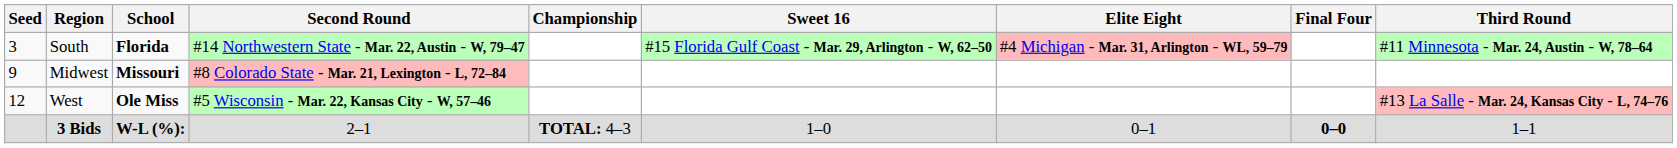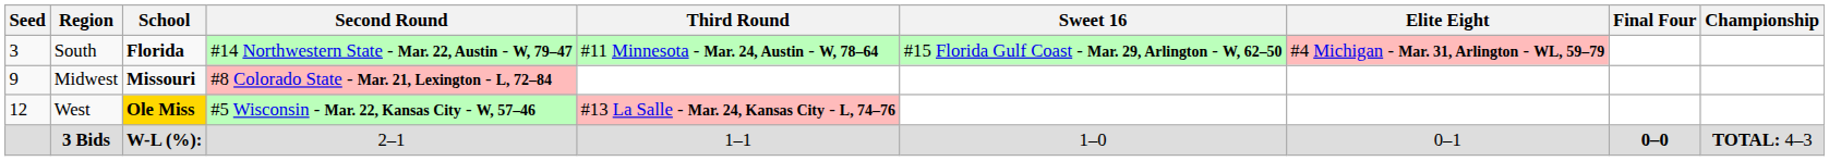 <table class="sortable wikitable" style="white-space:nowrap; font-size:90%;">
 <tr>
 <th>Seed</th>
 <th>Region</th>
 <th>School</th>
 <th>Second Round</th>
-<th>Championship</th>
+<th>Third Round</th>
 <th>Sweet 16</th>
 <th>Elite Eight</th>
 <th>Final Four</th>
-<th>Third Round</th>
+<th>Championship</th>
 </tr>
 <tr>
 <td>3</td>
 <td>South</td>
 <td><strong>Florida</strong></td>
 <td style="background:#bfb;">#14 <a href='#'>Northwestern State</a> - <strong><small>Mar. 22, Austin</small></strong> - <strong><small>W, 79–47</small></strong></td>
-<td style="background:#fff;"></td>
+<td style="background:#bfb;">#11 <a href='#'>Minnesota</a> - <strong><small>Mar. 24, Austin</small></strong> - <strong><small>W, 78–64</small></strong></td>
 <td style="background:#bfb;">#15 <a href='#'>Florida Gulf Coast</a> - <strong><small>Mar. 29, Arlington</small></strong> - <strong><small>W, 62–50</small></strong></td>
 <td style="background:#fbb;">#4 <a href='#'>Michigan</a> - <strong><small>Mar. 31, Arlington</small></strong> - <strong><small>WL, 59–79</small></strong></td>
 <td style="background:#fff;"></td>
-<td style="background:#bfb;">#11 <a href='#'>Minnesota</a> - <strong><small>Mar. 24, Austin</small></strong> - <strong><small>W, 78–64</small></strong></td>
+<td style="background:#fff;"></td>
 </tr>
 <tr>
 <td>9</td>
 <td>Midwest</td>
 <td><strong>Missouri</strong></td>
 <td style="background:#fbb;">#8 <a href='#'>Colorado State</a> - <strong><small>Mar. 21, Lexington</small></strong> - <strong><small>L, 72–84</small></strong></td>
 <td style="background:#fff;"></td>
 <td style="background:#fff;"></td>
 <td style="background:#fff;"></td>
 <td style="background:#fff;"></td>
 <td style="background:#fff;"></td>
 </tr>
 <tr>
 <td>12</td>
 <td>West</td>
-<td><strong>Ole Miss</strong></td>
+<td style="background: gold;"><strong>Ole Miss</strong></td>
 <td style="background:#bfb;">#5 <a href='#'>Wisconsin</a> - <strong><small>Mar. 22, Kansas City</small></strong> - <strong><small>W, 57–46</small></strong></td>
+<td style="background:#fbb;">#13 <a href='#'>La Salle</a> - <strong><small>Mar. 24, Kansas City</small></strong> - <strong><small>L, 74–76</small></strong></td>
 <td style="background:#fff;"></td>
 <td style="background:#fff;"></td>
 <td style="background:#fff;"></td>
 <td style="background:#fff;"></td>
-<td style="background:#fbb;">#13 <a href='#'>La Salle</a> - <strong><small>Mar. 24, Kansas City</small></strong> - <strong><small>L, 74–76</small></strong></td>
 </tr>
 <tr class="sortbottom"  style="text-align:center; background:#ddd;">
 <td></td>
 <td><strong>3 Bids</strong></td>
 <td><strong>W-L (%):</strong></td>
 <td>2–1 </td>
-<td><strong>TOTAL:</strong> 4–3 </td>
+<td>1–1 </td>
 <td>1–0 </td>
 <td>0–1 </td>
 <td><strong>0–0 </strong></td>
-<td>1–1 </td>
+<td><strong>TOTAL:</strong> 4–3 </td>
 </tr>
 </table>
